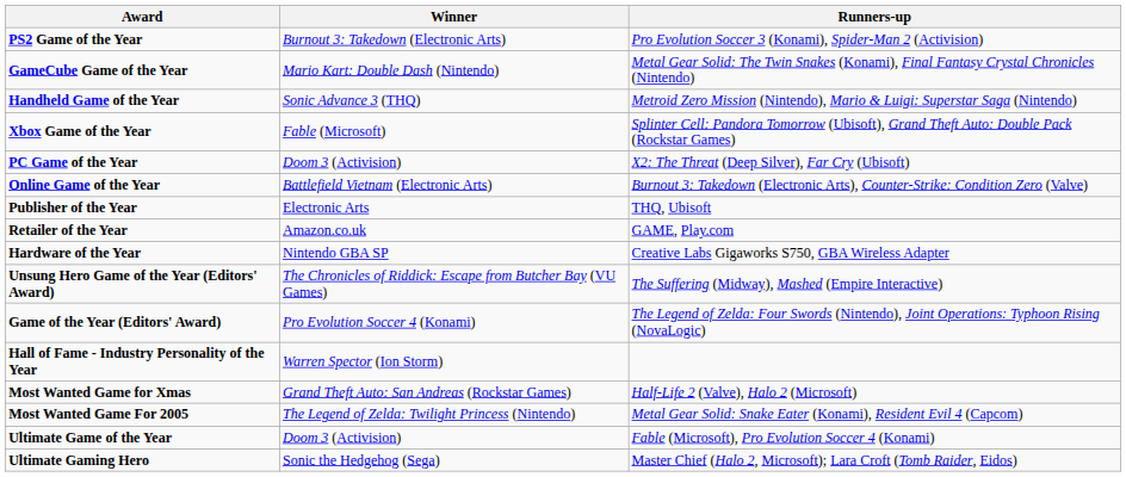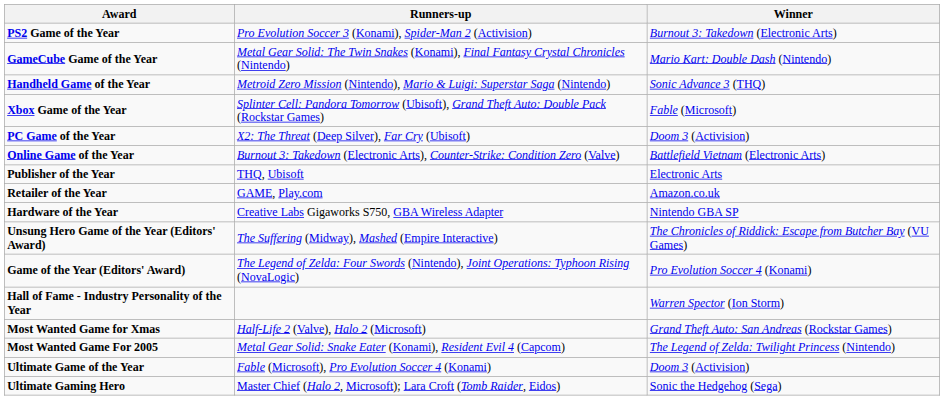 <table class="wikitable">
 <tr>
 <th><strong>Award</strong></th>
+<th><strong>Runners-up</strong></th>
 <th><strong>Winner</strong></th>
-<th><strong>Runners-up</strong></th>
 </tr>
 <tr>
 <td><strong><a href='#'>PS2</a> Game of the Year</strong></td>
+<td><em><a href='#'>Pro Evolution Soccer 3</a></em> (<a href='#'>Konami</a>), <em><a href='#'>Spider-Man 2</a></em> (<a href='#'>Activision</a>)</td>
 <td><em><a href='#'>Burnout 3: Takedown</a></em> (<a href='#'>Electronic Arts</a>)</td>
-<td><em><a href='#'>Pro Evolution Soccer 3</a></em> (<a href='#'>Konami</a>), <em><a href='#'>Spider-Man 2</a></em> (<a href='#'>Activision</a>)</td>
 </tr>
 <tr>
 <td><strong><a href='#'>GameCube</a> Game of the Year</strong></td>
+<td><em><a href='#'>Metal Gear Solid: The Twin Snakes</a></em> (<a href='#'>Konami</a>), <em><a href='#'>Final Fantasy Crystal Chronicles</a></em> (<a href='#'>Nintendo</a>)</td>
 <td><em><a href='#'>Mario Kart: Double Dash</a></em> (<a href='#'>Nintendo</a>)</td>
-<td><em><a href='#'>Metal Gear Solid: The Twin Snakes</a></em> (<a href='#'>Konami</a>), <em><a href='#'>Final Fantasy Crystal Chronicles</a></em> (<a href='#'>Nintendo</a>)</td>
 </tr>
 <tr>
 <td><strong><a href='#'>Handheld Game</a> of the Year</strong></td>
+<td><em><a href='#'>Metroid Zero Mission</a></em> (<a href='#'>Nintendo</a>), <em><a href='#'>Mario & Luigi: Superstar Saga</a></em> (<a href='#'>Nintendo</a>)</td>
 <td><em><a href='#'>Sonic Advance 3</a></em> (<a href='#'>THQ</a>)</td>
-<td><em><a href='#'>Metroid Zero Mission</a></em> (<a href='#'>Nintendo</a>), <em><a href='#'>Mario & Luigi: Superstar Saga</a></em> (<a href='#'>Nintendo</a>)</td>
 </tr>
 <tr>
 <td><strong><a href='#'>Xbox</a> Game of the Year</strong></td>
+<td><em><a href='#'>Splinter Cell: Pandora Tomorrow</a></em> (<a href='#'>Ubisoft</a>), <em><a href='#'>Grand Theft Auto: Double Pack</a></em> (<a href='#'>Rockstar Games</a>)</td>
 <td><em><a href='#'>Fable</a></em> (<a href='#'>Microsoft</a>)</td>
-<td><em><a href='#'>Splinter Cell: Pandora Tomorrow</a></em> (<a href='#'>Ubisoft</a>), <em><a href='#'>Grand Theft Auto: Double Pack</a></em> (<a href='#'>Rockstar Games</a>)</td>
 </tr>
 <tr>
 <td><strong><a href='#'>PC Game</a> of the Year</strong></td>
+<td><em><a href='#'>X2: The Threat</a></em> (<a href='#'>Deep Silver</a>), <em><a href='#'>Far Cry</a></em> (<a href='#'>Ubisoft</a>)</td>
 <td><em><a href='#'>Doom 3</a></em> (<a href='#'>Activision</a>)</td>
-<td><em><a href='#'>X2: The Threat</a></em> (<a href='#'>Deep Silver</a>), <em><a href='#'>Far Cry</a></em> (<a href='#'>Ubisoft</a>)</td>
 </tr>
 <tr>
 <td><strong><a href='#'>Online Game</a> of the Year</strong></td>
+<td><em><a href='#'>Burnout 3: Takedown</a></em> (<a href='#'>Electronic Arts</a>), <em><a href='#'>Counter-Strike: Condition Zero</a></em> (<a href='#'>Valve</a>)</td>
 <td><em><a href='#'>Battlefield Vietnam</a></em> (<a href='#'>Electronic Arts</a>)</td>
-<td><em><a href='#'>Burnout 3: Takedown</a></em> (<a href='#'>Electronic Arts</a>), <em><a href='#'>Counter-Strike: Condition Zero</a></em> (<a href='#'>Valve</a>)</td>
 </tr>
 <tr>
 <td><strong>Publisher of the Year</strong></td>
+<td><a href='#'>THQ</a>, <a href='#'>Ubisoft</a></td>
 <td><a href='#'>Electronic Arts</a></td>
-<td><a href='#'>THQ</a>, <a href='#'>Ubisoft</a></td>
 </tr>
 <tr>
 <td><strong>Retailer of the Year</strong></td>
+<td><a href='#'>GAME</a>, <a href='#'>Play.com</a></td>
 <td><a href='#'>Amazon.co.uk</a></td>
-<td><a href='#'>GAME</a>, <a href='#'>Play.com</a></td>
 </tr>
 <tr>
 <td><strong>Hardware of the Year</strong></td>
+<td><a href='#'>Creative Labs</a> Gigaworks S750, <a href='#'>GBA Wireless Adapter</a></td>
 <td><a href='#'>Nintendo GBA SP</a></td>
-<td><a href='#'>Creative Labs</a> Gigaworks S750, <a href='#'>GBA Wireless Adapter</a></td>
 </tr>
 <tr>
 <td><strong>Unsung Hero Game of the Year (Editors' Award)</strong></td>
+<td><em><a href='#'>The Suffering</a></em> (<a href='#'>Midway</a>), <em><a href='#'>Mashed</a></em> (<a href='#'>Empire Interactive</a>)</td>
 <td><em><a href='#'>The Chronicles of Riddick: Escape from Butcher Bay</a></em> (<a href='#'>VU Games</a>)</td>
-<td><em><a href='#'>The Suffering</a></em> (<a href='#'>Midway</a>), <em><a href='#'>Mashed</a></em> (<a href='#'>Empire Interactive</a>)</td>
 </tr>
 <tr>
 <td><strong>Game of the Year (Editors' Award)</strong></td>
+<td><em><a href='#'>The Legend of Zelda: Four Swords</a></em> (<a href='#'>Nintendo</a>), <em><a href='#'>Joint Operations: Typhoon Rising</a></em> (<a href='#'>NovaLogic</a>)</td>
 <td><em><a href='#'>Pro Evolution Soccer 4</a></em> (<a href='#'>Konami</a>)</td>
-<td><em><a href='#'>The Legend of Zelda: Four Swords</a></em> (<a href='#'>Nintendo</a>), <em><a href='#'>Joint Operations: Typhoon Rising</a></em> (<a href='#'>NovaLogic</a>)</td>
 </tr>
 <tr>
 <td><strong>Hall of Fame - Industry Personality of the Year</strong></td>
+<td></td>
 <td><em><a href='#'>Warren Spector</a></em> (<a href='#'>Ion Storm</a>)</td>
-<td></td>
 </tr>
 <tr>
 <td><strong>Most Wanted Game for Xmas</strong></td>
+<td><em><a href='#'>Half-Life 2</a></em> (<a href='#'>Valve</a>), <em><a href='#'>Halo 2</a></em> (<a href='#'>Microsoft</a>)</td>
 <td><em><a href='#'>Grand Theft Auto: San Andreas</a></em> (<a href='#'>Rockstar Games</a>)</td>
-<td><em><a href='#'>Half-Life 2</a></em> (<a href='#'>Valve</a>), <em><a href='#'>Halo 2</a></em> (<a href='#'>Microsoft</a>)</td>
 </tr>
 <tr>
 <td><strong>Most Wanted Game For 2005</strong></td>
+<td><em><a href='#'>Metal Gear Solid: Snake Eater</a></em> (<a href='#'>Konami</a>), <em><a href='#'>Resident Evil 4</a></em> (<a href='#'>Capcom</a>)</td>
 <td><em><a href='#'>The Legend of Zelda: Twilight Princess</a></em> (<a href='#'>Nintendo</a>)</td>
-<td><em><a href='#'>Metal Gear Solid: Snake Eater</a></em> (<a href='#'>Konami</a>), <em><a href='#'>Resident Evil 4</a></em> (<a href='#'>Capcom</a>)</td>
 </tr>
 <tr>
 <td><strong>Ultimate Game of the Year</strong></td>
+<td><em><a href='#'>Fable</a></em> (<a href='#'>Microsoft</a>), <em><a href='#'>Pro Evolution Soccer 4</a></em> (<a href='#'>Konami</a>)</td>
 <td><em><a href='#'>Doom 3</a></em> (<a href='#'>Activision</a>)</td>
-<td><em><a href='#'>Fable</a></em> (<a href='#'>Microsoft</a>), <em><a href='#'>Pro Evolution Soccer 4</a></em> (<a href='#'>Konami</a>)</td>
 </tr>
 <tr>
 <td><strong>Ultimate Gaming Hero</strong></td>
+<td><a href='#'>Master Chief</a> (<em><a href='#'>Halo 2</a></em>, <a href='#'>Microsoft</a>); <a href='#'>Lara Croft</a> (<em><a href='#'>Tomb Raider</a></em>, <a href='#'>Eidos</a>)</td>
 <td><a href='#'>Sonic the Hedgehog</a> (<a href='#'>Sega</a>)</td>
-<td><a href='#'>Master Chief</a> (<em><a href='#'>Halo 2</a></em>, <a href='#'>Microsoft</a>); <a href='#'>Lara Croft</a> (<em><a href='#'>Tomb Raider</a></em>, <a href='#'>Eidos</a>)</td>
 </tr>
 </table>
